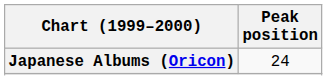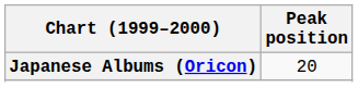 <table class="wikitable plainrowheaders sortable" style="text-align:center;">
 <tr>
 <th>Chart (1999–2000)</th>
 <th>Peak<br>position</th>
 </tr>
 <tr>
 <th scope="row">Japanese Albums (<a href='#'>Oricon</a>)</th>
-<td>24</td>
+<td>20</td>
 </tr>
 <tr>
 </tr>
 <tr>
 </tr>
 </table>
